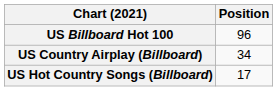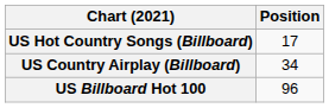 <table class="wikitable sortable plainrowheaders" style="text-align:center">
 <tr>
 <th>Chart (2021)</th>
 <th>Position</th>
 </tr>
 <tr>
-<th scope="row">US <em>Billboard</em> Hot 100</th>
-<td>96</td>
+<th scope="row">US Hot Country Songs (<em>Billboard</em>)</th>
+<td>17</td>
 </tr>
 <tr>
 <th scope="row">US Country Airplay (<em>Billboard</em>)</th>
 <td>34</td>
 </tr>
 <tr>
-<th scope="row">US Hot Country Songs (<em>Billboard</em>)</th>
-<td>17</td>
+<th scope="row">US <em>Billboard</em> Hot 100</th>
+<td>96</td>
 </tr>
 </table>
